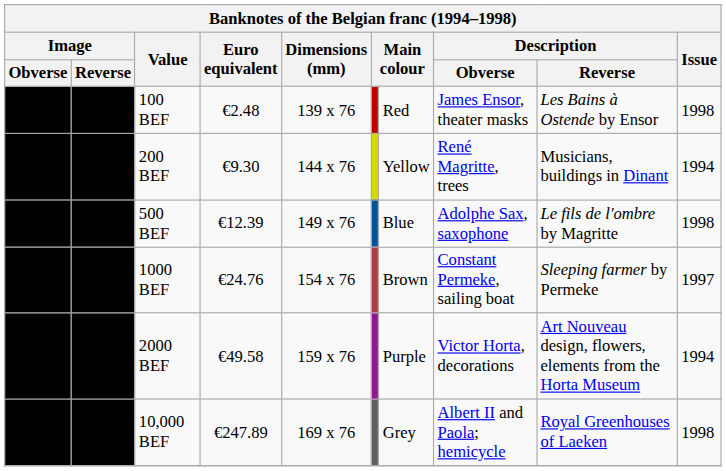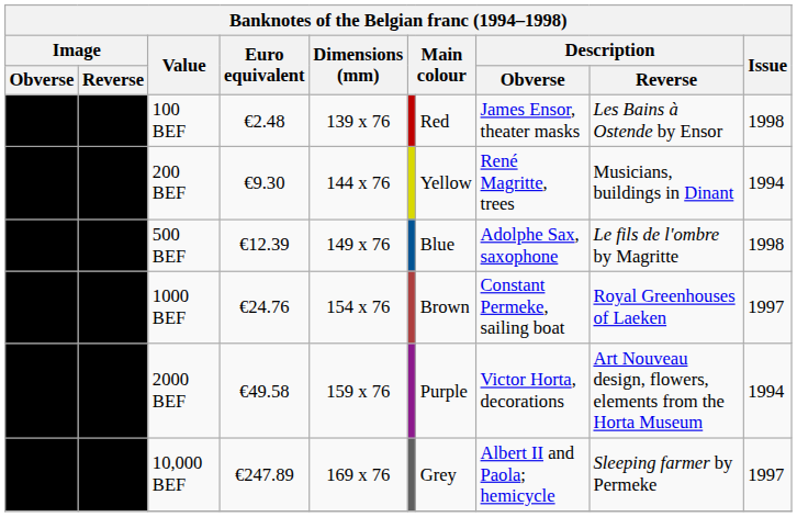 <table class="wikitable" style="margin:auto; font-size:90%; border-width:1px;">
 <tr>
 <th colspan=10>Banknotes of the Belgian franc (1994–1998)</th>
 </tr>
 <tr>
 <th colspan=2>Image</th>
 <th rowspan=2>Value</th>
 <th rowspan=2>Euro<br>equivalent</th>
 <th rowspan=2>Dimensions<br>(mm)</th>
 <th rowspan=2 colspan=2>Main<br>colour</th>
 <th colspan=2>Description</th>
 <th rowspan=2>Issue</th>
 </tr>
 <tr>
 <th>Obverse</th>
 <th>Reverse</th>
 <th>Obverse</th>
 <th>Reverse</th>
 </tr>
 <tr>
 <td style="background:#000; text-align:center;"></td>
 <td style="background:#000; text-align:center;"></td>
 <td>100 BEF</td>
 <td align=center>€2.48</td>
 <td align=center>139 x 76</td>
 <td style="background:#BF0000;"></td>
 <td>Red</td>
 <td><a href='#'>James Ensor</a>,<br>theater masks</td>
 <td><em>Les Bains à Ostende</em> by Ensor</td>
 <td>1998</td>
 </tr>
 <tr>
 <td style="background:#000; text-align:center;"></td>
 <td style="background:#000; text-align:center;"></td>
 <td>200 BEF</td>
 <td align=center>€9.30</td>
 <td align=center>144 x 76</td>
 <td style="background:#D9D900;"></td>
 <td>Yellow</td>
 <td><a href='#'>René Magritte</a>,<br>trees</td>
 <td>Musicians, buildings in <a href='#'>Dinant</a></td>
 <td>1994</td>
 </tr>
 <tr>
 <td style="background:#000; text-align:center;"></td>
 <td style="background:#000; text-align:center;"></td>
 <td>500 BEF</td>
 <td align=center>€12.39</td>
 <td align=center>149 x 76</td>
 <td style="background:#015494;"></td>
 <td>Blue</td>
 <td><a href='#'>Adolphe Sax</a>,<br><a href='#'>saxophone</a></td>
 <td><em>Le fils de l'ombre</em> by Magritte</td>
 <td>1998</td>
 </tr>
 <tr>
 <td style="background:#000; text-align:center;"></td>
 <td style="background:#000; text-align:center;"></td>
 <td>1000 BEF</td>
 <td align=center>€24.76</td>
 <td align=center>154 x 76</td>
 <td style="background:#AE3F3F;"></td>
 <td>Brown</td>
 <td><a href='#'>Constant Permeke</a>,<br>sailing boat</td>
-<td><em>Sleeping farmer</em> by Permeke</td>
+<td><a href='#'>Royal Greenhouses of Laeken</a></td>
 <td>1997</td>
 </tr>
 <tr>
 <td style="background:#000; text-align:center;"></td>
 <td style="background:#000; text-align:center;"></td>
 <td>2000 BEF</td>
 <td align=center>€49.58</td>
 <td align=center>159 x 76</td>
 <td style="background:#8D198D;"></td>
 <td>Purple</td>
 <td><a href='#'>Victor Horta</a>,<br>decorations</td>
 <td><a href='#'>Art Nouveau</a> design, flowers,<br>elements from the <a href='#'>Horta Museum</a></td>
 <td>1994</td>
 </tr>
 <tr>
 <td style="background:#000; text-align:center;"></td>
 <td style="background:#000; text-align:center;"></td>
 <td>10,000 BEF</td>
 <td align=center>€247.89</td>
 <td align=center>169 x 76</td>
 <td style="background:#606060;"></td>
 <td>Grey</td>
 <td><a href='#'>Albert II</a> and <a href='#'>Paola</a>;<br><a href='#'>hemicycle</a></td>
-<td><a href='#'>Royal Greenhouses of Laeken</a></td>
-<td>1998</td>
+<td><em>Sleeping farmer</em> by Permeke</td>
+<td>1997</td>
 </tr>
 <tr>
 </tr>
 </table>
